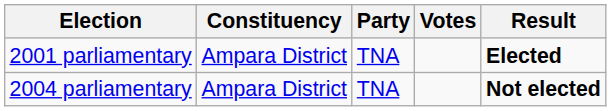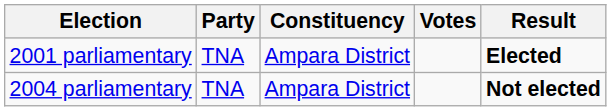 <table class="wikitable" style="text-align:left;">
 <tr>
 <th scope=col>Election</th>
+<th scope=col>Party</th>
 <th scope=col>Constituency</th>
-<th scope=col>Party</th>
 <th scope=col>Votes</th>
 <th scope=col>Result</th>
 </tr>
 <tr>
 <td><a href='#'>2001 parliamentary</a></td>
+<td><a href='#'>TNA</a></td>
 <td><a href='#'>Ampara District</a></td>
-<td><a href='#'>TNA</a></td>
 <td align=right></td>
 <td><strong>Elected</strong></td>
 </tr>
 <tr>
 <td><a href='#'>2004 parliamentary</a></td>
+<td><a href='#'>TNA</a></td>
 <td><a href='#'>Ampara District</a></td>
-<td><a href='#'>TNA</a></td>
 <td align=right></td>
 <td><strong>Not elected</strong></td>
 </tr>
 </table>
